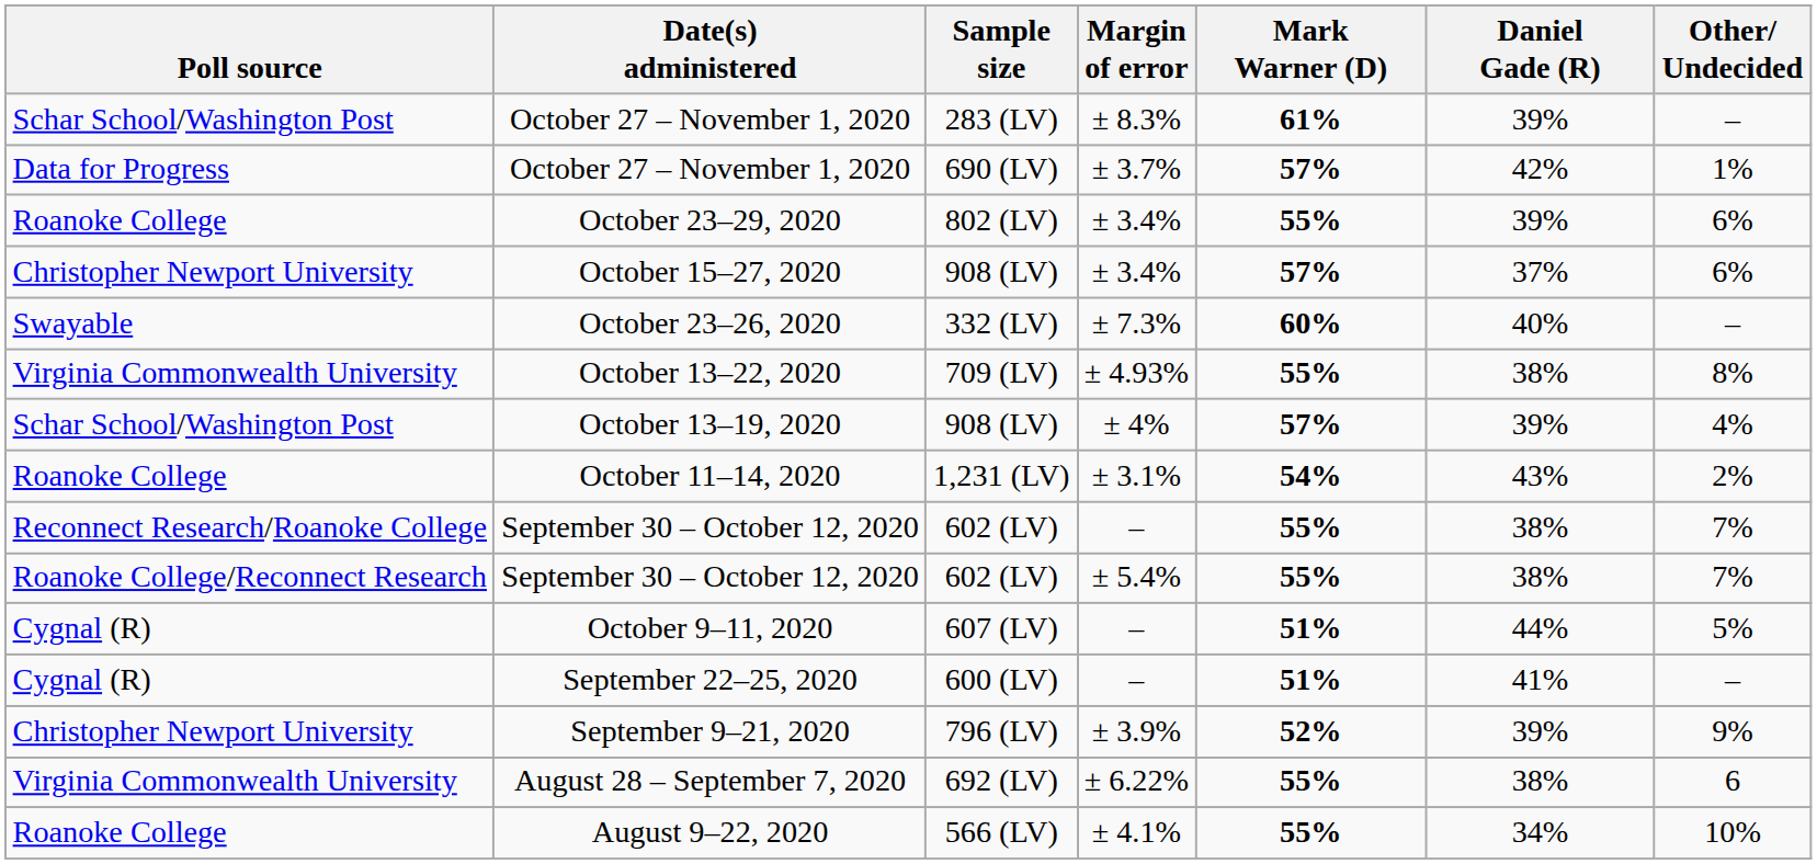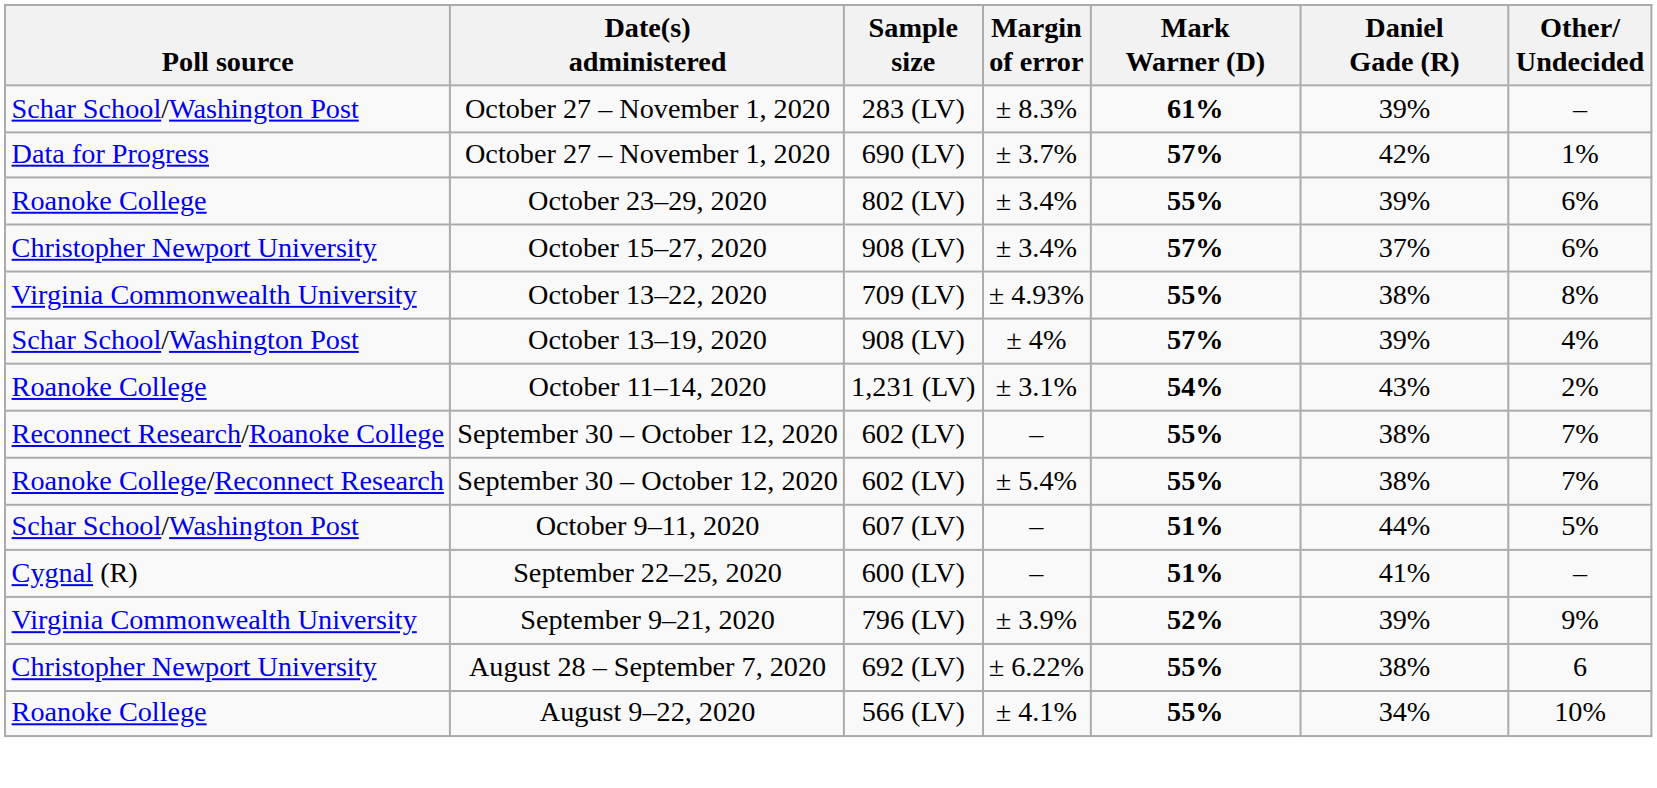 <table class="wikitable" style="font-size:90%;text-align:center;">
 <tr valign=bottom>
 <th>Poll source</th>
 <th>Date(s)<br>administered</th>
 <th>Sample<br>size</th>
 <th>Margin<br>of error</th>
 <th style="width:100px;">Mark<br>Warner (D)</th>
 <th style="width:100px;">Daniel<br>Gade (R)</th>
 <th>Other/<br>Undecided</th>
 </tr>
 <tr>
 <td style="text-align:left;"><a href='#'>Schar School</a>/<a href='#'>Washington Post</a></td>
 <td>October 27 – November 1, 2020</td>
 <td>283 (LV)</td>
 <td>± 8.3%</td>
 <td><strong>61%</strong></td>
 <td>39%</td>
 <td>–</td>
 </tr>
 <tr>
 <td style="text-align:left;"><a href='#'>Data for Progress</a></td>
 <td>October 27 – November 1, 2020</td>
 <td>690 (LV)</td>
 <td>± 3.7%</td>
 <td><strong>57%</strong></td>
 <td>42%</td>
 <td>1%</td>
 </tr>
 <tr>
 <td style="text-align:left;"><a href='#'>Roanoke College</a></td>
 <td>October 23–29, 2020</td>
 <td>802 (LV)</td>
 <td>± 3.4%</td>
 <td><strong>55%</strong></td>
 <td>39%</td>
 <td>6%</td>
 </tr>
 <tr>
 <td style="text-align:left;"><a href='#'>Christopher Newport University</a></td>
 <td>October 15–27, 2020</td>
 <td>908 (LV)</td>
 <td>± 3.4%</td>
 <td><strong>57%</strong></td>
 <td>37%</td>
 <td>6%</td>
 </tr>
 <tr>
-<td style="text-align:left;"><a href='#'>Swayable</a></td>
-<td>October 23–26, 2020</td>
-<td>332 (LV)</td>
-<td>± 7.3%</td>
-<td><strong>60%</strong></td>
-<td>40%</td>
-<td>–</td>
-</tr>
-<tr>
 <td style="text-align:left;"><a href='#'>Virginia Commonwealth University</a></td>
 <td>October 13–22, 2020</td>
 <td>709 (LV)</td>
 <td>± 4.93%</td>
 <td><strong>55%</strong></td>
 <td>38%</td>
 <td>8%</td>
 </tr>
 <tr>
 <td style="text-align:left;"><a href='#'>Schar School</a>/<a href='#'>Washington Post</a></td>
 <td>October 13–19, 2020</td>
 <td>908 (LV)</td>
 <td>± 4%</td>
 <td><strong>57%</strong></td>
 <td>39%</td>
 <td>4%</td>
 </tr>
 <tr>
 <td style="text-align:left;"><a href='#'>Roanoke College</a></td>
 <td>October 11–14, 2020</td>
 <td>1,231 (LV)</td>
 <td>± 3.1%</td>
 <td><strong>54%</strong></td>
 <td>43%</td>
 <td>2%</td>
 </tr>
 <tr>
 <td style="text-align:left;"><a href='#'>Reconnect Research</a>/<a href='#'>Roanoke College</a></td>
 <td>September 30 – October 12, 2020</td>
 <td>602 (LV)</td>
 <td>–</td>
 <td><strong>55%</strong></td>
 <td>38%</td>
 <td>7%</td>
 </tr>
 <tr>
 <td style="text-align:left;"><a href='#'>Roanoke College</a>/<a href='#'>Reconnect Research</a></td>
 <td>September 30 – October 12, 2020</td>
 <td>602 (LV)</td>
 <td>± 5.4%</td>
 <td><strong>55%</strong></td>
 <td>38%</td>
 <td>7%</td>
 </tr>
 <tr>
-<td style="text-align:left;"><a href='#'>Cygnal</a> (R)</td>
+<td style="text-align:left;"><a href='#'>Schar School</a>/<a href='#'>Washington Post</a></td>
 <td>October 9–11, 2020</td>
 <td>607 (LV)</td>
 <td>–</td>
 <td><strong>51%</strong></td>
 <td>44%</td>
 <td>5%</td>
 </tr>
 <tr>
 <td style="text-align:left;"><a href='#'>Cygnal</a> (R)</td>
 <td>September 22–25, 2020</td>
 <td>600 (LV)</td>
 <td>–</td>
 <td><strong>51%</strong></td>
 <td>41%</td>
 <td>–</td>
 </tr>
 <tr>
-<td style="text-align:left;"><a href='#'>Christopher Newport University</a></td>
+<td style="text-align:left;"><a href='#'>Virginia Commonwealth University</a></td>
 <td>September 9–21, 2020</td>
 <td>796 (LV)</td>
 <td>± 3.9%</td>
 <td><strong>52%</strong></td>
 <td>39%</td>
 <td>9%</td>
 </tr>
 <tr>
-<td style="text-align:left;"><a href='#'>Virginia Commonwealth University</a></td>
+<td style="text-align:left;"><a href='#'>Christopher Newport University</a></td>
 <td>August 28 – September 7, 2020</td>
 <td>692 (LV)</td>
 <td>± 6.22%</td>
 <td><strong>55%</strong></td>
 <td>38%</td>
 <td>6</td>
 </tr>
 <tr>
 <td style="text-align:left;"><a href='#'>Roanoke College</a></td>
 <td>August 9–22, 2020</td>
 <td>566 (LV)</td>
 <td>± 4.1%</td>
 <td><strong>55%</strong></td>
 <td>34%</td>
 <td>10%</td>
 </tr>
 </table>
